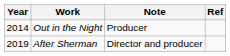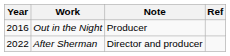 <table class="wikitable">
 <tr>
 <th>Year</th>
 <th>Work</th>
 <th>Note</th>
 <th>Ref</th>
 </tr>
 <tr>
-<td>2014</td>
+<td>2016</td>
 <td><em>Out in the Night</em></td>
 <td>Producer</td>
 <td></td>
 </tr>
 <tr>
-<td>2019</td>
+<td>2022</td>
 <td><em>After Sherman</em></td>
 <td>Director and producer</td>
 <td></td>
 </tr>
 </table>
